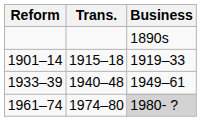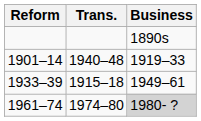 <table class="wikitable">
 <tr>
 <th>Reform</th>
 <th>Trans.</th>
 <th>Business</th>
 </tr>
 <tr>
 <td></td>
 <td></td>
 <td>1890s</td>
 </tr>
 <tr>
 <td>1901–14</td>
-<td>1915–18</td>
+<td>1940–48</td>
 <td>1919–33</td>
 </tr>
 <tr>
 <td>1933–39</td>
-<td>1940–48</td>
+<td>1915–18</td>
 <td>1949–61</td>
 </tr>
 <tr>
 <td>1961–74</td>
 <td>1974–80</td>
 <td style="background: lightgrey;">1980- ?</td>
 </tr>
 </table>
